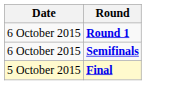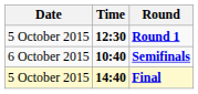 <table class="wikitable">
 <tr>
 <th>Date</th>
+<th>Time</th>
 <th>Round</th>
 </tr>
 <tr>
-<td>6 October 2015</td>
+<td>5 October 2015</td>
+<td><strong>12:30</strong></td>
 <td><strong><a href='#'>Round 1</a></strong></td>
 </tr>
 <tr>
 <td>6 October 2015</td>
+<td><strong>10:40</strong></td>
 <td><strong><a href='#'>Semifinals</a></strong></td>
 </tr>
 <tr style=background:lemonchiffon>
 <td>5 October 2015</td>
+<td><strong>14:40</strong></td>
 <td><strong><a href='#'>Final</a></strong></td>
 </tr>
 </table>
